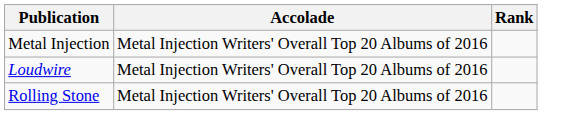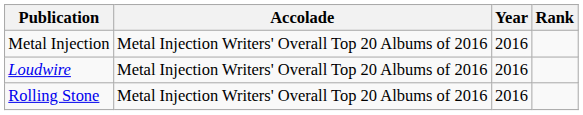 <table class="sortable wikitable">
 <tr>
 <th>Publication</th>
 <th>Accolade</th>
+<th>Year</th>
 <th>Rank</th>
 </tr>
 <tr>
 <td>Metal Injection</td>
 <td>Metal Injection Writers' Overall Top 20 Albums of 2016</td>
+<td>2016</td>
 <td></td>
 </tr>
 <tr>
 <td><em><a href='#'>Loudwire</a></em></td>
 <td>Metal Injection Writers' Overall Top 20 Albums of 2016</td>
+<td>2016</td>
 <td></td>
 </tr>
 <tr>
 <td><a href='#'>Rolling Stone</a></td>
 <td>Metal Injection Writers' Overall Top 20 Albums of 2016</td>
+<td>2016</td>
 <td></td>
 </tr>
 </table>
